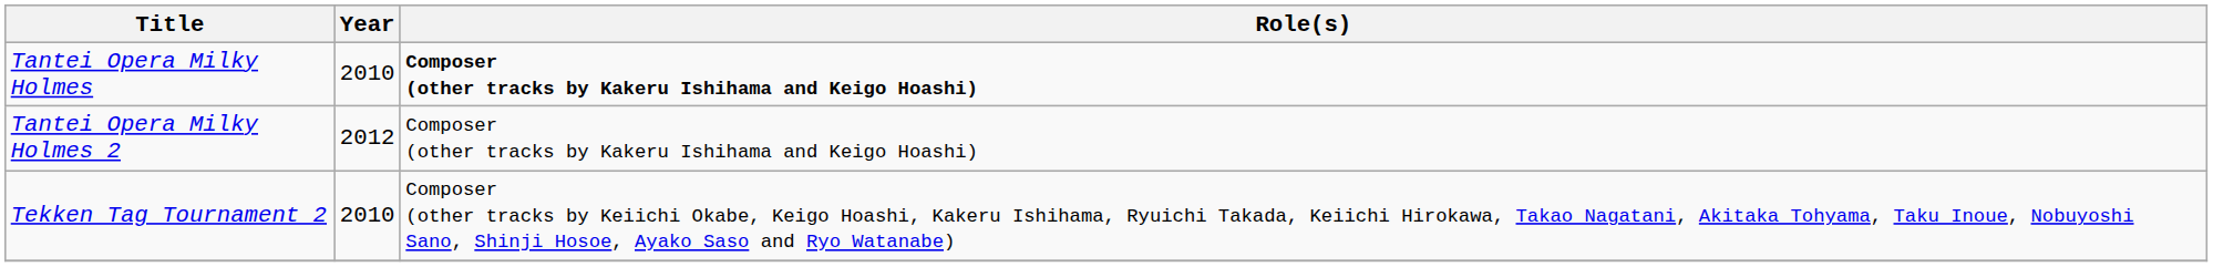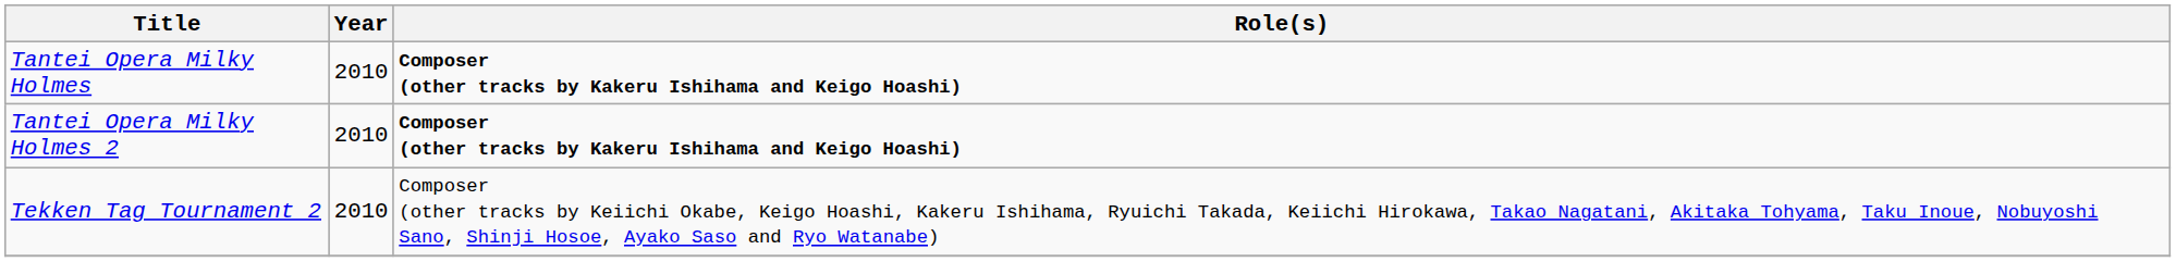 <table class="wikitable">
 <tr>
 <th>Title</th>
 <th>Year</th>
 <th>Role(s)</th>
 </tr>
 <tr>
 <td><em><a href='#'>Tantei Opera Milky Holmes</a></em></td>
 <td>2010</td>
 <td><strong><small>Composer<br>(other tracks by Kakeru Ishihama and Keigo Hoashi)</small></strong></td>
 </tr>
 <tr>
 <td><em><a href='#'>Tantei Opera Milky Holmes 2</a></em></td>
-<td>2012</td>
-<td><small>Composer<br>(other tracks by Kakeru Ishihama and Keigo Hoashi)</small></td>
+<td>2010</td>
+<td><strong><small>Composer<br>(other tracks by Kakeru Ishihama and Keigo Hoashi)</small></strong></td>
 </tr>
 <tr>
 <td><em><a href='#'>Tekken Tag Tournament 2</a></em></td>
 <td>2010</td>
 <td><small>Composer<br>(other tracks by Keiichi Okabe, Keigo Hoashi, Kakeru Ishihama, Ryuichi Takada, Keiichi Hirokawa, <a href='#'>Takao Nagatani</a>, <a href='#'>Akitaka Tohyama</a>, <a href='#'>Taku Inoue</a>, <a href='#'>Nobuyoshi Sano</a>, <a href='#'>Shinji Hosoe</a>, <a href='#'>Ayako Saso</a> and <a href='#'>Ryo Watanabe</a>)</small></td>
 </tr>
 <tr>
 </tr>
 </table>
